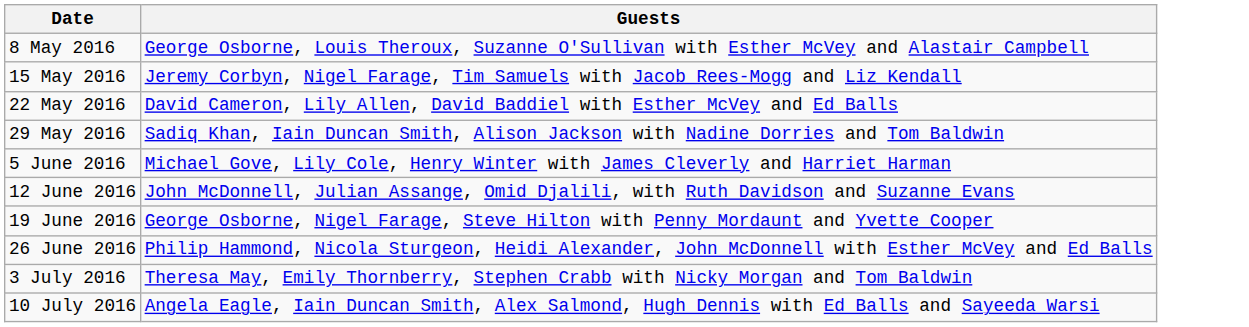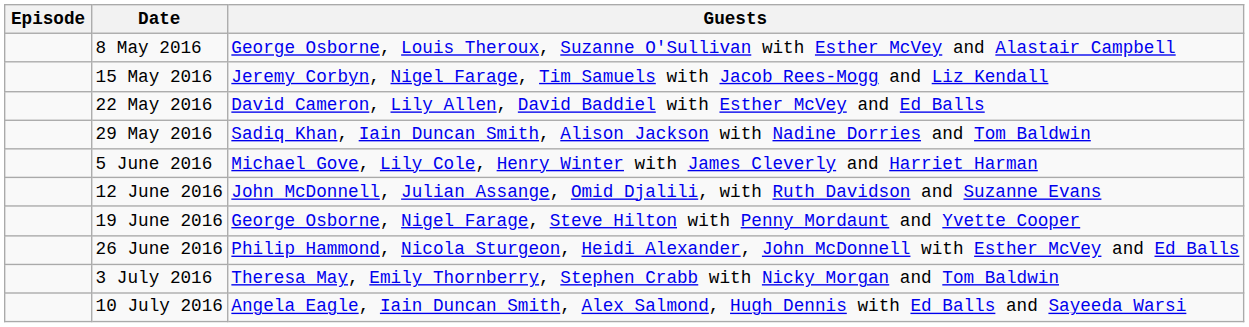 <table class="wikitable">
 <tr>
+<th style="width:7%;">Episode</th>
 <th>Date</th>
 <th>Guests</th>
 </tr>
 <tr>
+<td></td>
 <td>8 May 2016</td>
 <td><a href='#'>George Osborne</a>, <a href='#'>Louis Theroux</a>, <a href='#'>Suzanne O'Sullivan</a> with <a href='#'>Esther McVey</a> and <a href='#'>Alastair Campbell</a></td>
 </tr>
 <tr>
+<td></td>
 <td>15 May 2016</td>
 <td><a href='#'>Jeremy Corbyn</a>, <a href='#'>Nigel Farage</a>, <a href='#'>Tim Samuels</a> with <a href='#'>Jacob Rees-Mogg</a> and <a href='#'>Liz Kendall</a></td>
 </tr>
 <tr>
+<td></td>
 <td>22 May 2016</td>
 <td><a href='#'>David Cameron</a>, <a href='#'>Lily Allen</a>, <a href='#'>David Baddiel</a> with <a href='#'>Esther McVey</a> and <a href='#'>Ed Balls</a></td>
 </tr>
 <tr>
+<td></td>
 <td>29 May 2016</td>
 <td><a href='#'>Sadiq Khan</a>, <a href='#'>Iain Duncan Smith</a>, <a href='#'>Alison Jackson</a> with <a href='#'>Nadine Dorries</a> and <a href='#'>Tom Baldwin</a></td>
 </tr>
 <tr>
+<td></td>
 <td>5 June 2016</td>
 <td><a href='#'>Michael Gove</a>, <a href='#'>Lily Cole</a>, <a href='#'>Henry Winter</a> with <a href='#'>James Cleverly</a> and <a href='#'>Harriet Harman</a></td>
 </tr>
 <tr>
+<td></td>
 <td>12 June 2016</td>
 <td><a href='#'>John McDonnell</a>, <a href='#'>Julian Assange</a>, <a href='#'>Omid Djalili</a>, with <a href='#'>Ruth Davidson</a> and <a href='#'>Suzanne Evans</a></td>
 </tr>
 <tr>
+<td></td>
 <td>19 June 2016</td>
 <td><a href='#'>George Osborne</a>, <a href='#'>Nigel Farage</a>, <a href='#'>Steve Hilton</a> with <a href='#'>Penny Mordaunt</a> and <a href='#'>Yvette Cooper</a></td>
 </tr>
 <tr>
+<td></td>
 <td>26 June 2016</td>
 <td><a href='#'>Philip Hammond</a>, <a href='#'>Nicola Sturgeon</a>, <a href='#'>Heidi Alexander</a>, <a href='#'>John McDonnell</a> with <a href='#'>Esther McVey</a> and <a href='#'>Ed Balls</a></td>
 </tr>
 <tr>
+<td></td>
 <td>3 July 2016</td>
 <td><a href='#'>Theresa May</a>, <a href='#'>Emily Thornberry</a>, <a href='#'>Stephen Crabb</a> with <a href='#'>Nicky Morgan</a> and <a href='#'>Tom Baldwin</a></td>
 </tr>
 <tr>
+<td></td>
 <td>10 July 2016</td>
 <td><a href='#'>Angela Eagle</a>, <a href='#'>Iain Duncan Smith</a>, <a href='#'>Alex Salmond</a>, <a href='#'>Hugh Dennis</a> with <a href='#'>Ed Balls</a> and <a href='#'>Sayeeda Warsi</a></td>
 </tr>
 </table>
